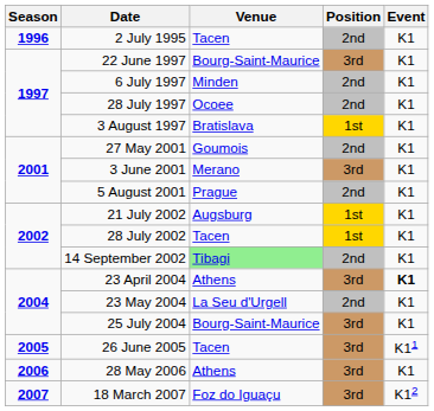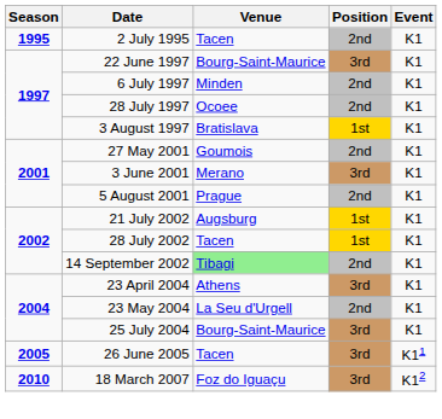 <table class="wikitable" style="text-align:center; font-size:95%;">
 <tr>
 <th>Season</th>
 <th>Date</th>
 <th>Venue</th>
 <th>Position</th>
 <th>Event</th>
 </tr>
 <tr>
-<td><strong><a href='#'>1996</a></strong></td>
+<td><strong><a href='#'>1995</a></strong></td>
 <td align=right>2 July 1995</td>
 <td align=left><a href='#'>Tacen</a></td>
 <td bgcolor=silver>2nd</td>
 <td>K1</td>
 </tr>
 <tr>
 <td rowspan=4><strong><a href='#'>1997</a></strong></td>
 <td align=right>22 June 1997</td>
 <td align=left><a href='#'>Bourg-Saint-Maurice</a></td>
 <td bgcolor=cc9966>3rd</td>
 <td>K1</td>
 </tr>
 <tr>
 <td align=right>6 July 1997</td>
 <td align=left><a href='#'>Minden</a></td>
 <td bgcolor=silver>2nd</td>
 <td>K1</td>
 </tr>
 <tr>
 <td align=right>28 July 1997</td>
 <td align=left><a href='#'>Ocoee</a></td>
 <td bgcolor=silver>2nd</td>
 <td>K1</td>
 </tr>
 <tr>
 <td align=right>3 August 1997</td>
 <td align=left><a href='#'>Bratislava</a></td>
 <td bgcolor=gold>1st</td>
 <td>K1</td>
 </tr>
 <tr>
 <td rowspan=3><strong><a href='#'>2001</a></strong></td>
 <td align=right>27 May 2001</td>
 <td align=left><a href='#'>Goumois</a></td>
 <td bgcolor=silver>2nd</td>
 <td>K1</td>
 </tr>
 <tr>
 <td align=right>3 June 2001</td>
 <td align=left><a href='#'>Merano</a></td>
 <td bgcolor=cc9966>3rd</td>
 <td>K1</td>
 </tr>
 <tr>
 <td align=right>5 August 2001</td>
 <td align=left><a href='#'>Prague</a></td>
 <td bgcolor=silver>2nd</td>
 <td>K1</td>
 </tr>
 <tr>
 <td rowspan=3><strong><a href='#'>2002</a></strong></td>
 <td align=right>21 July 2002</td>
 <td align=left><a href='#'>Augsburg</a></td>
 <td bgcolor=gold>1st</td>
 <td>K1</td>
 </tr>
 <tr>
 <td align=right>28 July 2002</td>
 <td align=left><a href='#'>Tacen</a></td>
 <td bgcolor=gold>1st</td>
 <td>K1</td>
 </tr>
 <tr>
 <td align=right>14 September 2002</td>
 <td align=left style="background: lightgreen;"><a href='#'>Tibagi</a></td>
 <td bgcolor=silver>2nd</td>
 <td>K1</td>
 </tr>
 <tr>
 <td rowspan=3><strong><a href='#'>2004</a></strong></td>
 <td align=right>23 April 2004</td>
 <td align=left><a href='#'>Athens</a></td>
 <td bgcolor=cc9966>3rd</td>
-<td><strong>K1</strong></td>
+<td>K1</td>
 </tr>
 <tr>
 <td align=right>23 May 2004</td>
 <td align=left><a href='#'>La Seu d'Urgell</a></td>
 <td bgcolor=silver>2nd</td>
 <td>K1</td>
 </tr>
 <tr>
 <td align=right>25 July 2004</td>
 <td align=left><a href='#'>Bourg-Saint-Maurice</a></td>
 <td bgcolor=cc9966>3rd</td>
 <td>K1</td>
 </tr>
 <tr>
 <td><strong><a href='#'>2005</a></strong></td>
 <td align=right>26 June 2005</td>
 <td align=left><a href='#'>Tacen</a></td>
 <td bgcolor=cc9966>3rd</td>
 <td>K1<sup><a href='#'>1</a></sup></td>
 </tr>
 <tr>
-<td><strong><a href='#'>2006</a></strong></td>
-<td align=right>28 May 2006</td>
-<td align=left><a href='#'>Athens</a></td>
-<td bgcolor=cc9966>3rd</td>
-<td>K1</td>
-</tr>
-<tr>
-<td><strong><a href='#'>2007</a></strong></td>
+<td><strong><a href='#'>2010</a></strong></td>
 <td align=right>18 March 2007</td>
 <td align=left><a href='#'>Foz do Iguaçu</a></td>
 <td bgcolor=cc9966>3rd</td>
 <td>K1<sup><a href='#'>2</a></sup></td>
 </tr>
 </table>
